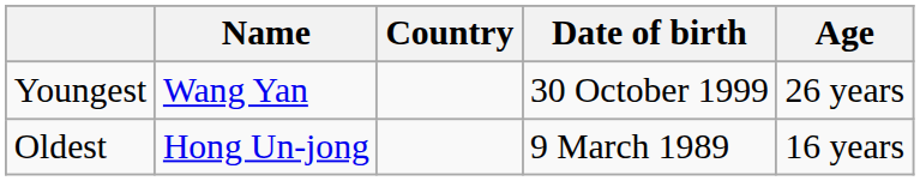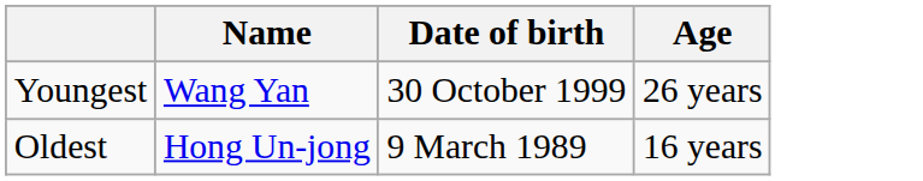 <table class="wikitable">
 <tr>
 <th></th>
 <th>Name</th>
-<th>Country</th>
 <th>Date of birth</th>
 <th>Age</th>
 </tr>
 <tr>
 <td>Youngest</td>
 <td><a href='#'>Wang Yan</a></td>
-<td></td>
 <td>30 October 1999</td>
 <td>26 years</td>
 </tr>
 <tr>
 <td>Oldest</td>
 <td><a href='#'>Hong Un-jong</a></td>
-<td></td>
 <td>9 March 1989</td>
 <td>16 years</td>
 </tr>
 </table>
